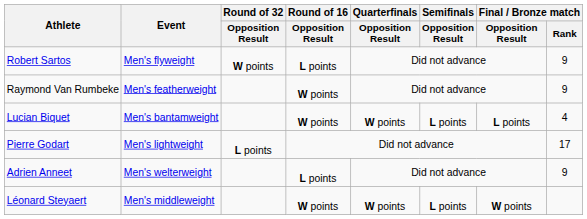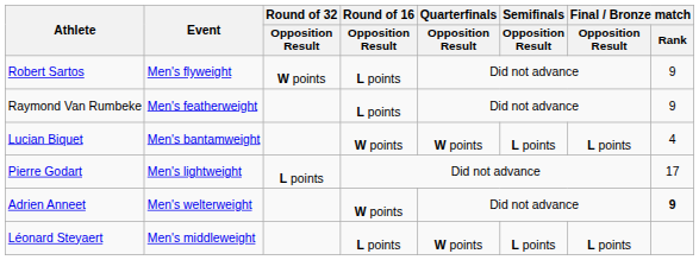 <table class=wikitable style=font-size:90%;text-align:center>
 <tr>
 <th rowspan=2>Athlete</th>
 <th rowspan=2>Event</th>
 <th>Round of 32</th>
 <th>Round of 16</th>
 <th>Quarterfinals</th>
 <th>Semifinals</th>
 <th colspan=2>Final / Bronze match</th>
 </tr>
 <tr style=font-size:95%>
 <th>Opposition<br>Result</th>
 <th>Opposition<br>Result</th>
 <th>Opposition<br>Result</th>
 <th>Opposition<br>Result</th>
 <th>Opposition<br>Result</th>
 <th>Rank</th>
 </tr>
 <tr>
 <td align=left><a href='#'>Robert Sartos</a></td>
 <td align=left><a href='#'>Men's flyweight</a></td>
 <td> <br> <strong>W</strong> points</td>
 <td> <br> <strong>L</strong> points</td>
 <td colspan=3>Did not advance</td>
 <td>9</td>
 </tr>
 <tr>
 <td align=left>Raymond Van Rumbeke</td>
 <td align=left><a href='#'>Men's featherweight</a></td>
 <td></td>
-<td> <br> <strong>W</strong> points</td>
+<td> <br> <strong>L</strong> points</td>
 <td colspan=3>Did not advance</td>
 <td>9</td>
 </tr>
 <tr>
 <td align=left><a href='#'>Lucian Biquet</a></td>
 <td align=left><a href='#'>Men's bantamweight</a></td>
 <td></td>
 <td> <br> <strong>W</strong> points</td>
 <td> <br> <strong>W</strong> points</td>
 <td> <br> <strong>L</strong> points</td>
 <td> <br> <strong>L</strong> points</td>
 <td>4</td>
 </tr>
 <tr>
 <td align=left><a href='#'>Pierre Godart</a></td>
 <td align=left><a href='#'>Men's lightweight</a></td>
 <td> <br> <strong>L</strong> points</td>
 <td colspan=4>Did not advance</td>
 <td>17</td>
 </tr>
 <tr>
 <td align=left><a href='#'>Adrien Anneet</a></td>
 <td align=left><a href='#'>Men's welterweight</a></td>
 <td></td>
-<td> <br> <strong>L</strong> points</td>
+<td> <br> <strong>W</strong> points</td>
 <td colspan=3>Did not advance</td>
-<td>9</td>
+<td><strong>9</strong></td>
 </tr>
 <tr>
 <td align=left><a href='#'>Léonard Steyaert</a></td>
 <td align=left><a href='#'>Men's middleweight</a></td>
 <td></td>
-<td> <br> <strong>W</strong> points</td>
+<td> <br> <strong>L</strong> points</td>
 <td> <br> <strong>W</strong> points</td>
 <td> <br> <strong>L</strong> points</td>
-<td> <br> <strong>W</strong> points</td>
+<td> <br> <strong>L</strong> points</td>
 <td></td>
 </tr>
 </table>
